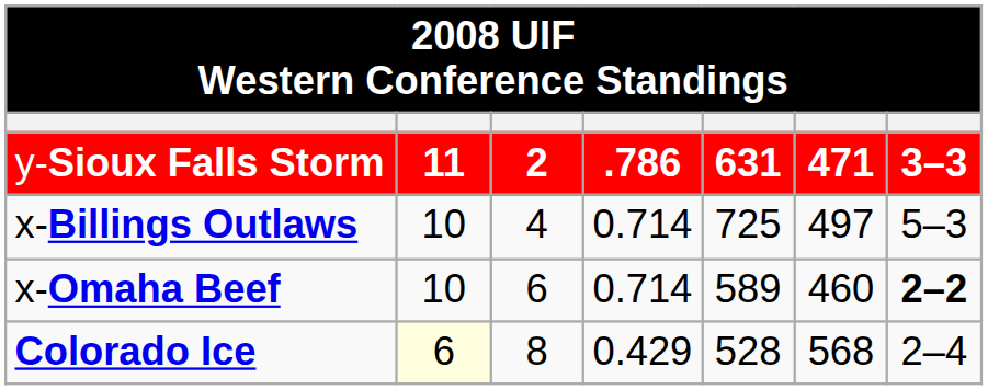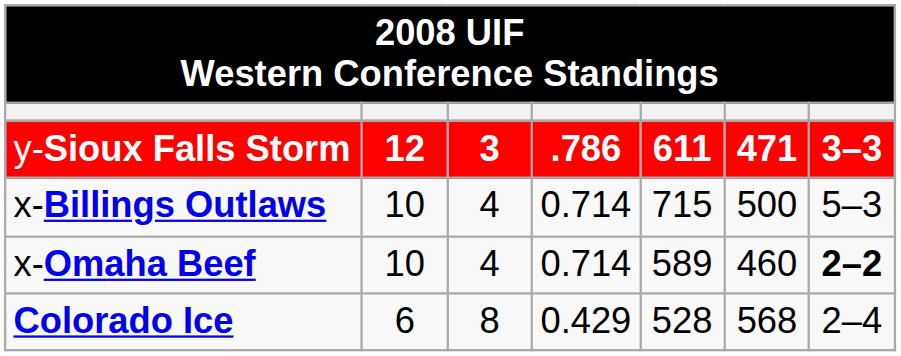 <table class="wikitable" style="text-align:center;vertical-align: top">
 <tr style="background: BLACK; color:white;">
 <td colspan="10" style="vertical-align:middle;"><strong>2008 UIF</strong><br><strong>Western Conference Standings</strong></td>
 </tr>
 <tr>
 <th style="width:150px;"></th>
 <th width="30"></th>
 <th width="30"></th>
 <th width="30"></th>
 <th width="30"></th>
 <th width="30"></th>
 <th width="30"></th>
 </tr>
 <tr style="background:Red;color:White">
 <td align=left>y-<strong>Sioux Falls Storm</strong></td>
-<td><strong>11</strong></td>
-<td><strong>2</strong></td>
+<td><strong>12</strong></td>
+<td><strong>3</strong></td>
 <td><strong>.786</strong></td>
-<td><strong>631</strong></td>
+<td><strong>611</strong></td>
 <td><strong>471</strong></td>
 <td><strong>3–3</strong></td>
 </tr>
 <tr>
 <td align=left>x-<strong><a href='#'>Billings Outlaws</a></strong></td>
 <td>10</td>
 <td>4</td>
 <td>0.714</td>
-<td>725</td>
-<td>497</td>
+<td>715</td>
+<td>500</td>
 <td>5–3</td>
 </tr>
 <tr>
 <td align=left>x-<strong><a href='#'>Omaha Beef</a></strong></td>
 <td>10</td>
-<td>6</td>
+<td>4</td>
 <td>0.714</td>
 <td>589</td>
 <td>460</td>
 <td><strong>2–2</strong></td>
 </tr>
 <tr>
 <td align=left><strong><a href='#'>Colorado Ice</a></strong></td>
-<td style="background: lightyellow;">6</td>
+<td>6</td>
 <td>8</td>
 <td>0.429</td>
 <td>528</td>
 <td>568</td>
 <td>2–4</td>
 </tr>
 </table>
